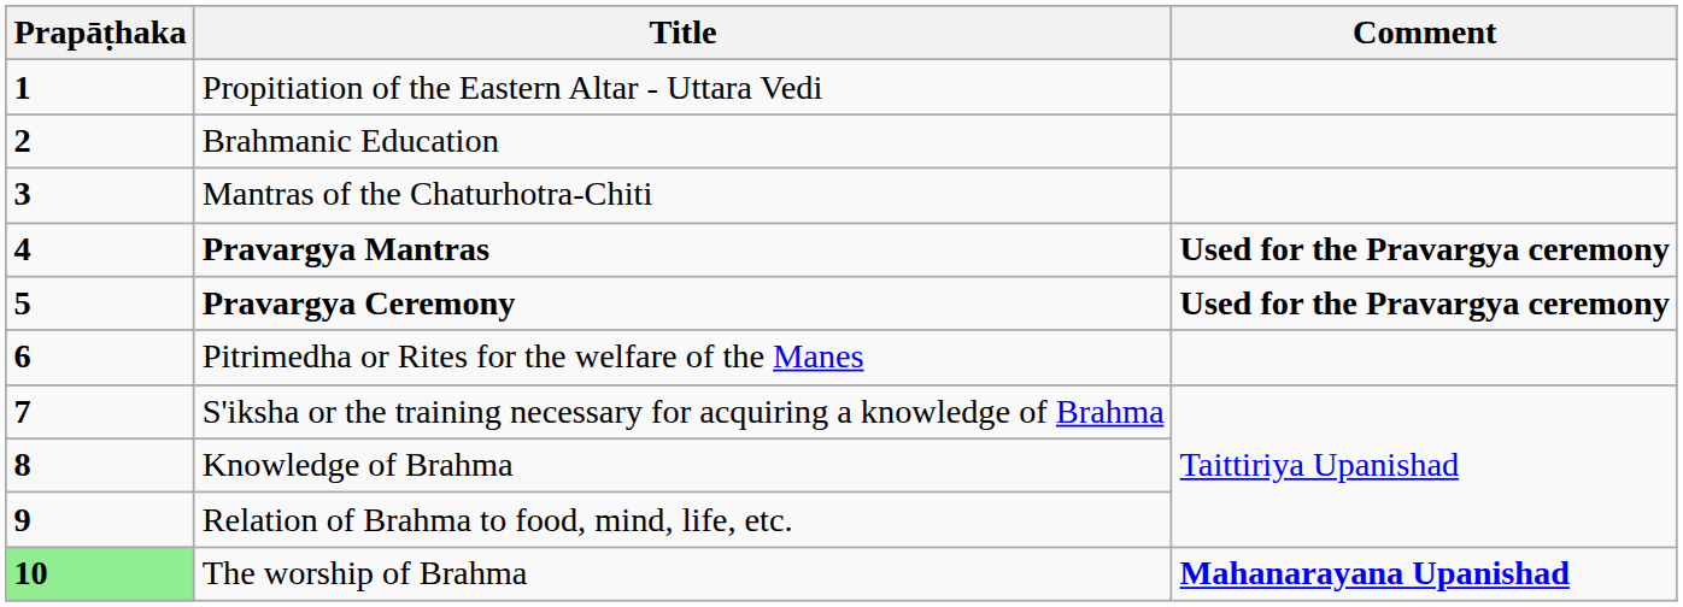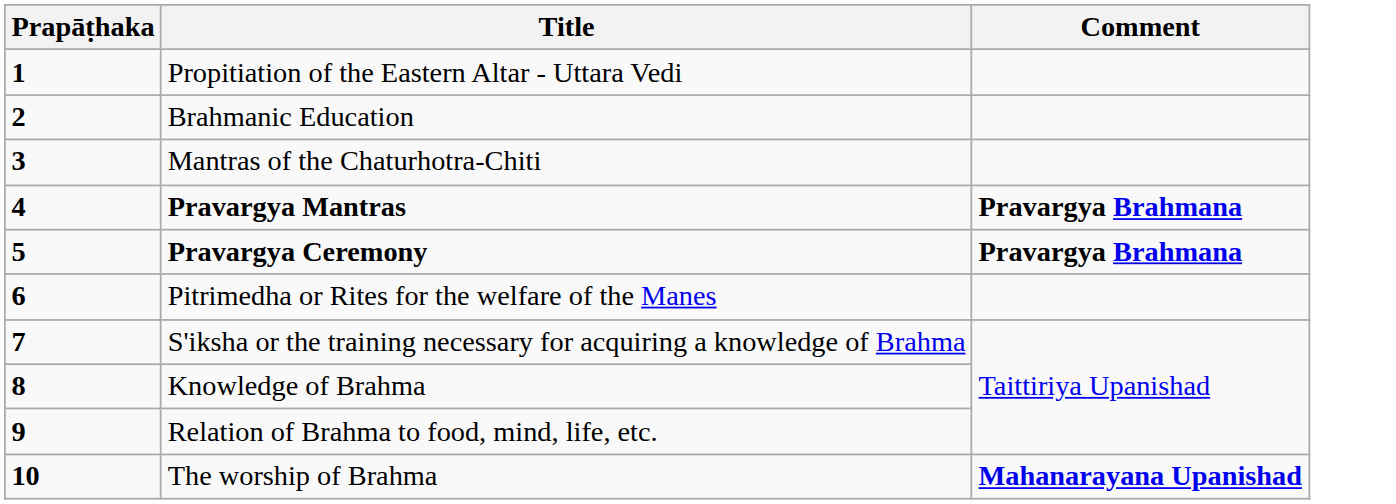 <table class="wikitable">
 <tr>
 <th>Prapāṭhaka</th>
 <th>Title</th>
 <th>Comment</th>
 </tr>
 <tr>
 <td><strong>1</strong></td>
 <td>Propitiation of the Eastern Altar - Uttara Vedi</td>
 <td></td>
 </tr>
 <tr>
 <td><strong>2</strong></td>
 <td>Brahmanic Education</td>
 <td></td>
 </tr>
 <tr>
 <td><strong>3</strong></td>
 <td>Mantras of the Chaturhotra-Chiti</td>
 <td></td>
 </tr>
 <tr>
 <td><strong>4</strong></td>
 <td><strong>Pravargya Mantras</strong></td>
-<td><strong>Used for the Pravargya ceremony</strong></td>
+<td><strong>Pravargya <a href='#'>Brahmana</a></strong></td>
 </tr>
 <tr>
 <td><strong>5</strong></td>
 <td><strong>Pravargya Ceremony</strong></td>
-<td><strong>Used for the Pravargya ceremony</strong></td>
+<td><strong>Pravargya <a href='#'>Brahmana</a></strong></td>
 </tr>
 <tr>
 <td><strong>6</strong></td>
 <td>Pitrimedha or Rites for the welfare of the <a href='#'>Manes</a></td>
 <td></td>
 </tr>
 <tr>
 <td><strong>7</strong></td>
 <td>S'iksha or the training necessary for acquiring a knowledge of <a href='#'>Brahma</a></td>
 <td rowspan="3"><a href='#'>Taittiriya Upanishad</a></td>
 </tr>
 <tr>
 <td><strong>8</strong></td>
 <td>Knowledge of Brahma</td>
 </tr>
 <tr>
 <td><strong>9</strong></td>
 <td>Relation of Brahma to food, mind, life, etc.</td>
 </tr>
 <tr>
-<td style="background: lightgreen;"><strong>10</strong></td>
+<td><strong>10</strong></td>
 <td>The worship of Brahma</td>
 <td><strong><a href='#'>Mahanarayana Upanishad</a></strong></td>
 </tr>
 </table>
